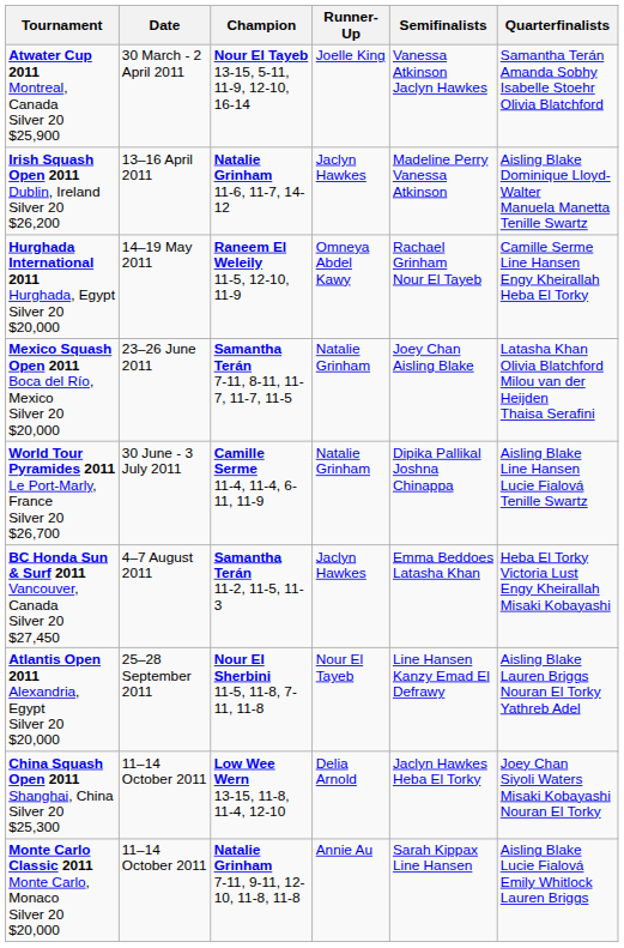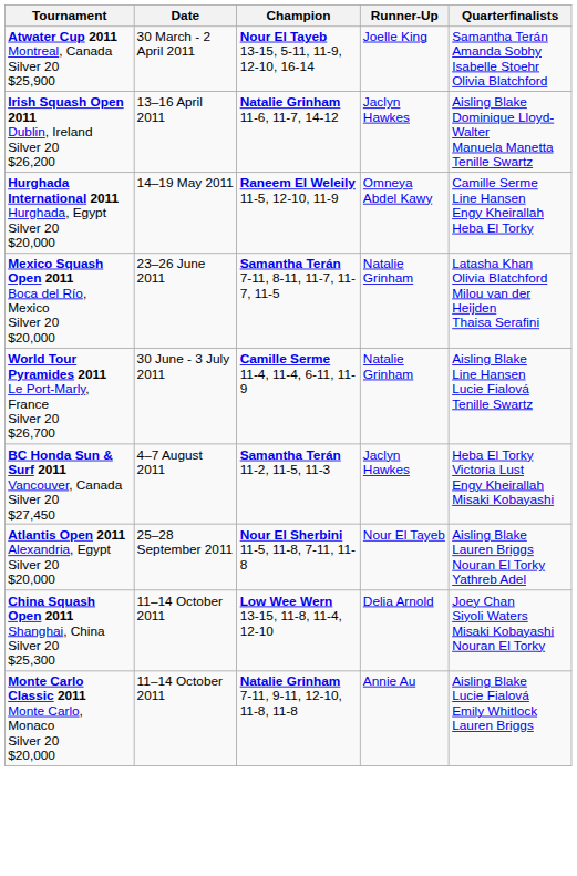 <table class="wikitable" style="font-size:88%">
 <tr>
 <th>Tournament</th>
 <th>Date</th>
 <th>Champion</th>
 <th>Runner-Up</th>
-<th>Semifinalists</th>
 <th>Quarterfinalists</th>
 </tr>
 <tr valign=top>
 <td><strong><a href='#'>Atwater Cup</a> 2011</strong><br> <a href='#'>Montreal</a>, Canada<br>Silver 20<br>$25,900</td>
 <td>30 March - 2 April 2011</td>
 <td> <strong><a href='#'>Nour El Tayeb</a></strong><br>13-15, 5-11, 11-9, 12-10, 16-14</td>
 <td> <a href='#'>Joelle King</a></td>
-<td> <a href='#'>Vanessa Atkinson</a><br> <a href='#'>Jaclyn Hawkes</a></td>
 <td> <a href='#'>Samantha Terán</a><br> <a href='#'>Amanda Sobhy</a><br> <a href='#'>Isabelle Stoehr</a><br> <a href='#'>Olivia Blatchford</a></td>
 </tr>
 <tr valign=top>
 <td><strong><a href='#'>Irish Squash Open</a> 2011</strong><br> <a href='#'>Dublin</a>, Ireland<br>Silver 20<br>$26,200</td>
 <td>13–16 April 2011</td>
 <td> <strong><a href='#'>Natalie Grinham</a></strong><br>11-6, 11-7, 14-12</td>
 <td> <a href='#'>Jaclyn Hawkes</a></td>
-<td> <a href='#'>Madeline Perry</a><br> <a href='#'>Vanessa Atkinson</a></td>
 <td> <a href='#'>Aisling Blake</a><br> <a href='#'>Dominique Lloyd-Walter</a><br> <a href='#'>Manuela Manetta</a><br> <a href='#'>Tenille Swartz</a></td>
 </tr>
 <tr valign=top>
 <td><strong><a href='#'>Hurghada International</a> 2011</strong><br> <a href='#'>Hurghada</a>, Egypt<br>Silver 20<br>$20,000</td>
 <td>14–19 May 2011</td>
 <td> <strong><a href='#'>Raneem El Weleily</a></strong><br>11-5, 12-10, 11-9</td>
 <td> <a href='#'>Omneya Abdel Kawy</a></td>
-<td> <a href='#'>Rachael Grinham</a><br> <a href='#'>Nour El Tayeb</a></td>
 <td> <a href='#'>Camille Serme</a><br> <a href='#'>Line Hansen</a><br> <a href='#'>Engy Kheirallah</a><br> <a href='#'>Heba El Torky</a></td>
 </tr>
 <tr valign=top>
 <td><strong><a href='#'>Mexico Squash Open</a> 2011</strong><br> <a href='#'>Boca del Río</a>, Mexico<br>Silver 20<br>$20,000</td>
 <td>23–26 June 2011</td>
 <td> <strong><a href='#'>Samantha Terán</a></strong><br>7-11, 8-11, 11-7, 11-7, 11-5</td>
 <td> <a href='#'>Natalie Grinham</a></td>
-<td> <a href='#'>Joey Chan</a><br> <a href='#'>Aisling Blake</a></td>
 <td> <a href='#'>Latasha Khan</a><br> <a href='#'>Olivia Blatchford</a><br> <a href='#'>Milou van der Heijden</a><br> <a href='#'>Thaisa Serafini</a></td>
 </tr>
 <tr valign=top>
 <td><strong><a href='#'>World Tour Pyramides</a> 2011</strong><br> <a href='#'>Le Port-Marly</a>, France<br>Silver 20<br>$26,700</td>
 <td>30 June - 3 July 2011</td>
 <td> <strong><a href='#'>Camille Serme</a></strong><br>11-4, 11-4, 6-11, 11-9</td>
 <td> <a href='#'>Natalie Grinham</a></td>
-<td> <a href='#'>Dipika Pallikal</a><br> <a href='#'>Joshna Chinappa</a></td>
 <td> <a href='#'>Aisling Blake</a><br> <a href='#'>Line Hansen</a><br> <a href='#'>Lucie Fialová</a><br> <a href='#'>Tenille Swartz</a></td>
 </tr>
 <tr valign=top>
 <td><strong><a href='#'>BC Honda Sun & Surf</a> 2011</strong><br> <a href='#'>Vancouver</a>, Canada<br>Silver 20<br>$27,450</td>
 <td>4–7 August 2011</td>
 <td> <strong><a href='#'>Samantha Terán</a></strong><br>11-2, 11-5, 11-3</td>
 <td> <a href='#'>Jaclyn Hawkes</a></td>
-<td> <a href='#'>Emma Beddoes</a><br> <a href='#'>Latasha Khan</a></td>
 <td> <a href='#'>Heba El Torky</a><br> <a href='#'>Victoria Lust</a><br> <a href='#'>Engy Kheirallah</a><br> <a href='#'>Misaki Kobayashi</a></td>
 </tr>
 <tr valign=top>
 <td><strong><a href='#'>Atlantis Open</a> 2011</strong><br> <a href='#'>Alexandria</a>, Egypt<br>Silver 20<br>$20,000</td>
 <td>25–28 September 2011</td>
 <td> <strong><a href='#'>Nour El Sherbini</a></strong><br>11-5, 11-8, 7-11, 11-8</td>
 <td> <a href='#'>Nour El Tayeb</a></td>
-<td> <a href='#'>Line Hansen</a><br> <a href='#'>Kanzy Emad El Defrawy</a></td>
 <td> <a href='#'>Aisling Blake</a><br> <a href='#'>Lauren Briggs</a><br> <a href='#'>Nouran El Torky</a><br> <a href='#'>Yathreb Adel</a></td>
 </tr>
 <tr valign=top>
 <td><strong><a href='#'>China Squash Open</a> 2011</strong><br> <a href='#'>Shanghai</a>, China<br>Silver 20<br>$25,300</td>
 <td>11–14 October 2011</td>
 <td> <strong><a href='#'>Low Wee Wern</a></strong><br>13-15, 11-8, 11-4, 12-10</td>
 <td> <a href='#'>Delia Arnold</a></td>
-<td> <a href='#'>Jaclyn Hawkes</a><br> <a href='#'>Heba El Torky</a></td>
 <td> <a href='#'>Joey Chan</a><br> <a href='#'>Siyoli Waters</a><br> <a href='#'>Misaki Kobayashi</a><br> <a href='#'>Nouran El Torky</a></td>
 </tr>
 <tr valign=top>
 <td><strong><a href='#'>Monte Carlo Classic</a> 2011</strong><br> <a href='#'>Monte Carlo</a>, Monaco<br>Silver 20<br>$20,000</td>
 <td>11–14 October 2011</td>
 <td> <strong><a href='#'>Natalie Grinham</a></strong><br>7-11, 9-11, 12-10, 11-8, 11-8</td>
 <td> <a href='#'>Annie Au</a></td>
-<td> <a href='#'>Sarah Kippax</a><br> <a href='#'>Line Hansen</a></td>
 <td> <a href='#'>Aisling Blake</a><br> <a href='#'>Lucie Fialová</a><br> <a href='#'>Emily Whitlock</a><br> <a href='#'>Lauren Briggs</a></td>
 </tr>
 </table>
